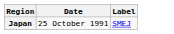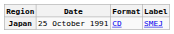 <table class="wikitable plainrowheaders">
 <tr>
 <th scope="col">Region</th>
 <th scope="col">Date</th>
+<th scope="col">Format</th>
 <th scope="col">Label</th>
 </tr>
 <tr>
 <th scope="row">Japan</th>
 <td>25 October 1991</td>
+<td><a href='#'>CD</a></td>
 <td><a href='#'>SMEJ</a></td>
 </tr>
 </table>
